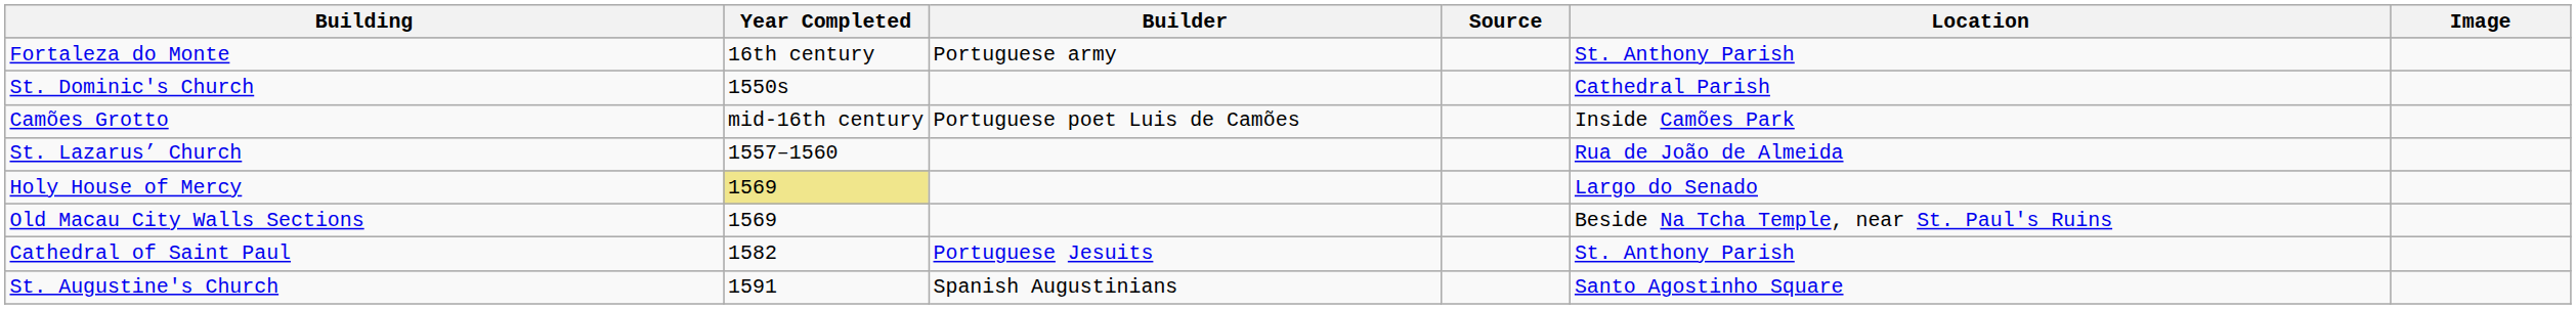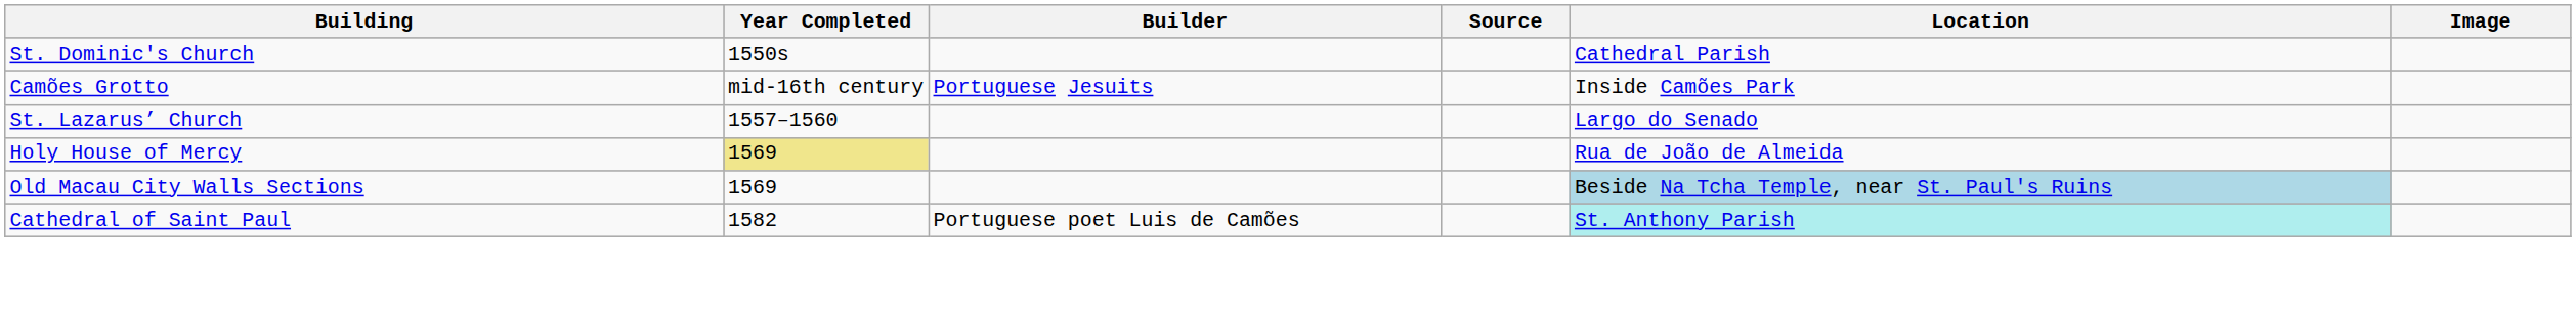 <table class="wikitable">
 <tr>
 <th width=28%>Building</th>
 <th width=8%>Year Completed</th>
 <th width=20%>Builder</th>
 <th width=5%>Source</th>
 <th width=32%>Location</th>
 <th width=7%>Image</th>
-</tr>
-<tr>
-<td><a href='#'>Fortaleza do Monte</a></td>
-<td>16th century</td>
-<td>Portuguese army</td>
-<td></td>
-<td><a href='#'>St. Anthony Parish</a></td>
-<td></td>
 </tr>
 <tr>
 <td><a href='#'>St. Dominic's Church</a></td>
 <td>1550s</td>
 <td></td>
 <td></td>
 <td><a href='#'>Cathedral Parish</a></td>
 <td></td>
 </tr>
 <tr>
 <td><a href='#'>Camões Grotto</a></td>
 <td>mid-16th century</td>
-<td>Portuguese poet Luis de Camões</td>
+<td><a href='#'>Portuguese</a> <a href='#'>Jesuits</a></td>
 <td></td>
 <td>Inside <a href='#'>Camões Park</a></td>
 <td></td>
 </tr>
 <tr>
 <td><a href='#'>St. Lazarus’ Church</a></td>
 <td>1557–1560</td>
 <td></td>
 <td></td>
-<td><a href='#'>Rua de João de Almeida</a></td>
+<td><a href='#'>Largo do Senado</a></td>
 <td></td>
 </tr>
 <tr>
 <td><a href='#'>Holy House of Mercy</a></td>
 <td style="background: khaki;">1569</td>
 <td></td>
 <td></td>
-<td><a href='#'>Largo do Senado</a></td>
+<td><a href='#'>Rua de João de Almeida</a></td>
 <td></td>
 </tr>
 <tr>
 <td><a href='#'>Old Macau City Walls Sections</a></td>
 <td>1569</td>
 <td></td>
 <td></td>
-<td>Beside <a href='#'>Na Tcha Temple</a>, near <a href='#'>St. Paul's Ruins</a></td>
+<td style="background: lightblue;">Beside <a href='#'>Na Tcha Temple</a>, near <a href='#'>St. Paul's Ruins</a></td>
 <td></td>
 </tr>
 <tr>
 <td><a href='#'>Cathedral of Saint Paul</a></td>
 <td>1582</td>
-<td><a href='#'>Portuguese</a> <a href='#'>Jesuits</a></td>
+<td>Portuguese poet Luis de Camões</td>
 <td></td>
-<td><a href='#'>St. Anthony Parish</a></td>
-<td></td>
-</tr>
-<tr>
-<td><a href='#'>St. Augustine's Church</a></td>
-<td>1591</td>
-<td>Spanish Augustinians</td>
-<td></td>
-<td><a href='#'>Santo Agostinho Square</a></td>
+<td style="background: paleturquoise;"><a href='#'>St. Anthony Parish</a></td>
 <td></td>
 </tr>
 </table>
